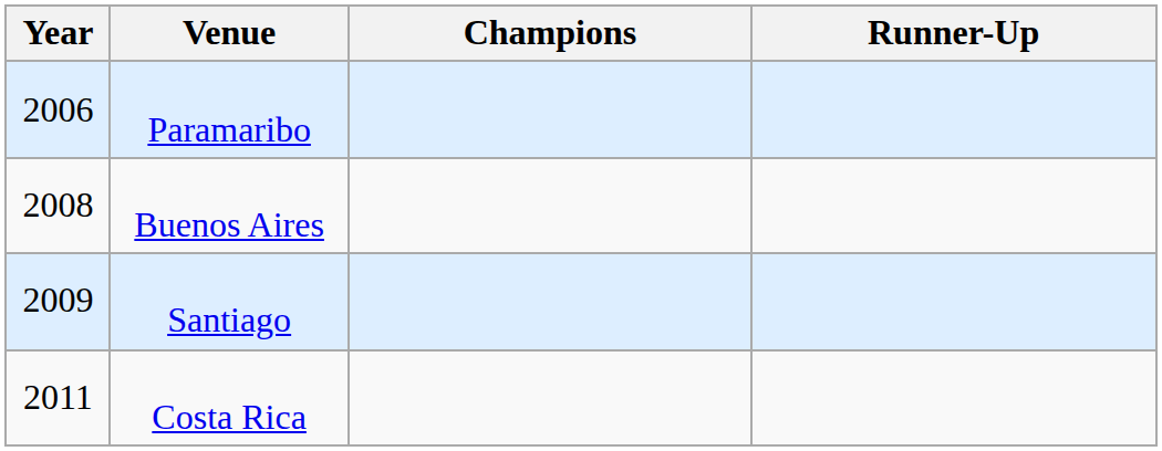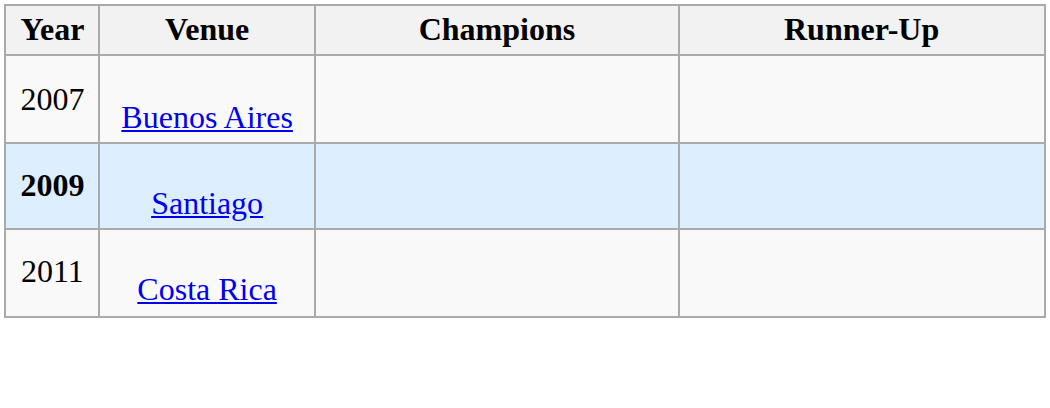 <table class="wikitable">
 <tr>
 <th width=40>Year</th>
 <th width=100>Venue</th>
 <th width=175>Champions</th>
 <th width=175>Runner-Up</th>
 </tr>
-<tr align="center" style="background:#ddeeff">
-<td>2006</td>
-<td><br><a href='#'>Paramaribo</a></td>
-<td></td>
-<td></td>
-</tr>
 <tr align="center">
-<td>2008</td>
+<td>2007</td>
 <td><br><a href='#'>Buenos Aires</a></td>
 <td></td>
 <td></td>
 </tr>
 <tr align="center" style="background:#ddeeff">
-<td>2009</td>
+<td><strong>2009</strong></td>
 <td><br><a href='#'>Santiago</a></td>
 <td></td>
 <td></td>
 </tr>
 <tr align="center">
 <td>2011</td>
 <td><br><a href='#'>Costa Rica</a></td>
 <td></td>
 <td></td>
 </tr>
 </table>
